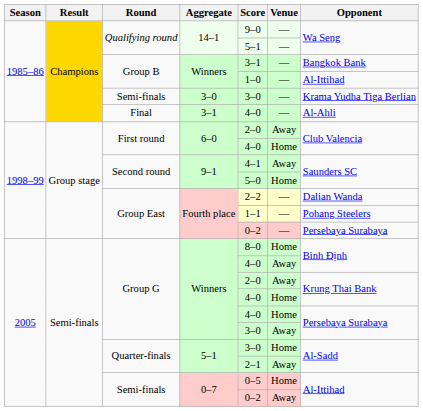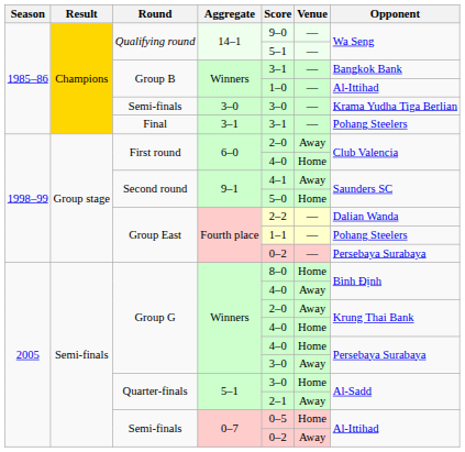 <table class="wikitable sticky-table-row1" style="text-align:center;">
 <tr>
 <th>Season</th>
 <th>Result</th>
 <th>Round</th>
 <th>Aggregate</th>
 <th>Score</th>
 <th>Venue</th>
 <th>Opponent</th>
 </tr>
 <tr>
 <td rowspan="6"><a href='#'>1985–86</a></td>
 <td rowspan="6" style="background:gold">Champions</td>
 <td rowspan="2"><em>Qualifying round</em></td>
 <td rowspan="2" style="background:#efe">14–1</td>
 <td style="background:#efe">9–0</td>
 <td style="background:#efe">—</td>
 <td rowspan="2" align="left"> <a href='#'>Wa Seng</a></td>
 </tr>
 <tr>
 <td style="background:#efe">5–1</td>
 <td style="background:#efe">—</td>
 </tr>
 <tr>
 <td rowspan=2>Group B</td>
 <td rowspan="2" style="background:#cfc">Winners</td>
 <td style="background:#cfc">3–1</td>
 <td style="background:#cfc">—</td>
 <td align="left"> <a href='#'>Bangkok Bank</a></td>
 </tr>
 <tr>
 <td style="background:#cfc">1–0</td>
 <td style="background:#cfc">—</td>
 <td align="left"> <a href='#'>Al-Ittihad</a></td>
 </tr>
 <tr>
 <td>Semi-finals</td>
 <td style="background:#cfc">3–0</td>
 <td style="background:#cfc">3–0</td>
 <td style="background:#cfc">—</td>
 <td align="left"> <a href='#'>Krama Yudha Tiga Berlian</a></td>
 </tr>
 <tr>
 <td>Final</td>
 <td style="background:#cfc">3–1</td>
-<td style="background:#cfc">4–0</td>
+<td style="background:#cfc">3–1 </td>
 <td style="background:#cfc">—</td>
-<td align="left"> <a href='#'>Al-Ahli</a></td>
+<td align="left"> <a href='#'>Pohang Steelers</a></td>
 </tr>
 <tr>
 <td rowspan="7"><a href='#'>1998–99</a></td>
 <td rowspan="7">Group stage</td>
 <td rowspan="2">First round</td>
 <td rowspan="2" style="background:#cfc">6–0</td>
 <td style="background:#cfc">2–0</td>
 <td style="background:#cfc">Away</td>
 <td rowspan="2" align="left"> <a href='#'>Club Valencia</a></td>
 </tr>
 <tr>
 <td style="background:#cfc">4–0</td>
 <td style="background:#cfc">Home</td>
 </tr>
 <tr>
 <td rowspan="2">Second round</td>
 <td rowspan="2" style="background:#cfc">9–1</td>
 <td style="background:#cfc">4–1</td>
 <td style="background:#cfc">Away</td>
 <td rowspan="2" align="left"> <a href='#'>Saunders SC</a></td>
 </tr>
 <tr>
 <td style="background:#cfc">5–0</td>
 <td style="background:#cfc">Home</td>
 </tr>
 <tr>
 <td rowspan=3>Group East</td>
 <td rowspan="3" style="background:#fcc">Fourth place</td>
 <td style="background:#ffc">2–2</td>
 <td style="background:#ffc">—</td>
 <td align="left"> <a href='#'>Dalian Wanda</a></td>
 </tr>
 <tr>
 <td style="background:#ffc">1–1</td>
 <td style="background:#ffc">—</td>
 <td align="left"> <a href='#'>Pohang Steelers</a></td>
 </tr>
 <tr>
 <td style="background:#fcc">0–2</td>
 <td style="background:#fcc">—</td>
 <td align="left"> <a href='#'>Persebaya Surabaya</a></td>
 </tr>
 <tr>
 <td rowspan="10"><a href='#'>2005</a></td>
 <td rowspan="10">Semi-finals</td>
 <td rowspan="6">Group G</td>
 <td rowspan="6" style="background:#cfc">Winners</td>
 <td style="background:#cfc">8–0</td>
 <td style="background:#cfc">Home</td>
 <td rowspan="2" align="left"> <a href='#'>Bình Định</a></td>
 </tr>
 <tr>
 <td style="background:#cfc">4–0</td>
 <td style="background:#cfc">Away</td>
 </tr>
 <tr>
 <td style="background:#cfc">2–0</td>
 <td style="background:#cfc">Away</td>
 <td rowspan="2" align="left"> <a href='#'>Krung Thai Bank</a></td>
 </tr>
 <tr>
 <td style="background:#cfc">4–0</td>
 <td style="background:#cfc">Home</td>
 </tr>
 <tr>
 <td style="background:#cfc">4–0</td>
 <td style="background:#cfc">Home</td>
 <td rowspan="2" align="left"> <a href='#'>Persebaya Surabaya</a></td>
 </tr>
 <tr>
 <td style="background:#cfc">3–0</td>
 <td style="background:#cfc">Away</td>
 </tr>
 <tr>
 <td rowspan="2">Quarter-finals</td>
 <td rowspan="2" style="background:#cfc">5–1</td>
 <td style="background:#cfc">3–0</td>
 <td style="background:#cfc">Home</td>
 <td rowspan="2" align="left"> <a href='#'>Al-Sadd</a></td>
 </tr>
 <tr>
 <td style="background:#cfc">2–1</td>
 <td style="background:#cfc">Away</td>
 </tr>
 <tr>
 <td rowspan="2">Semi-finals</td>
 <td rowspan="2" style="background:#fcc">0–7</td>
 <td style="background:#fcc">0–5</td>
 <td style="background:#fcc">Home</td>
 <td rowspan="2" align="left"> <a href='#'>Al-Ittihad</a></td>
 </tr>
 <tr>
 <td style="background:#fcc">0–2</td>
 <td style="background:#fcc">Away</td>
 </tr>
 </table>
